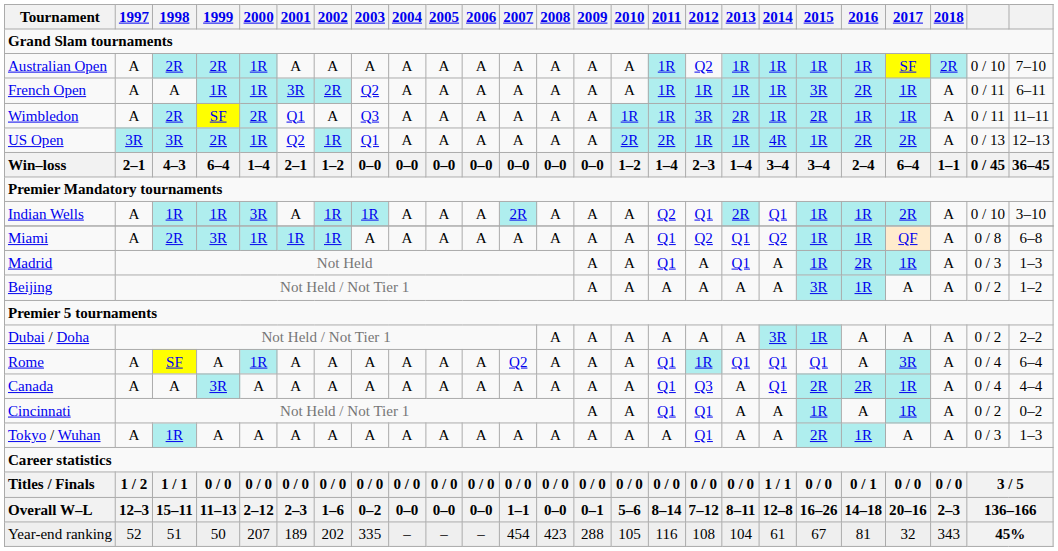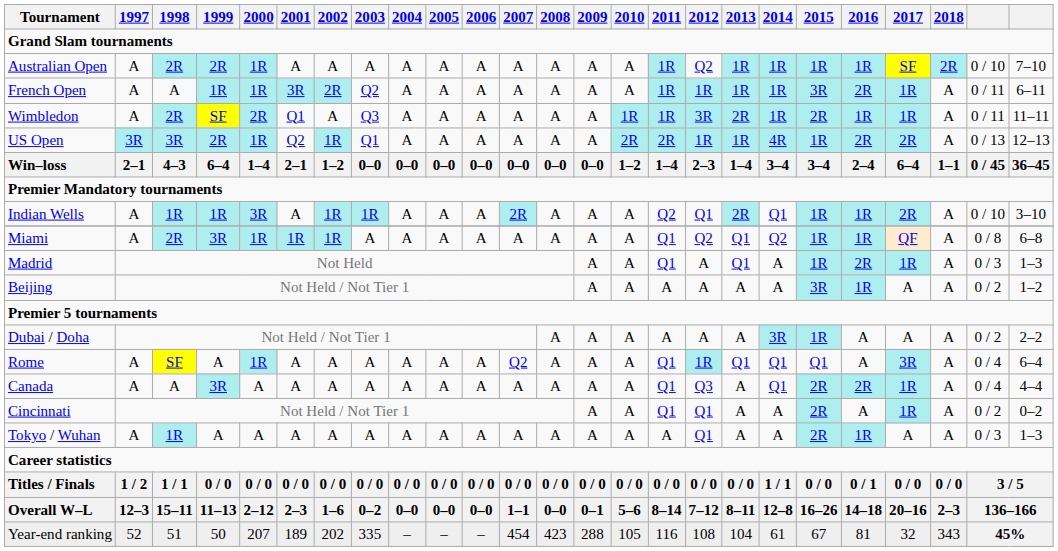 <table class="wikitable nowrap" style=text-align:center;font-size:96%>
 <tr>
 <th>Tournament</th>
 <th><a href='#'>1997</a></th>
 <th><a href='#'>1998</a></th>
 <th><a href='#'>1999</a></th>
 <th><a href='#'>2000</a></th>
 <th><a href='#'>2001</a></th>
 <th><a href='#'>2002</a></th>
 <th><a href='#'>2003</a></th>
 <th><a href='#'>2004</a></th>
 <th><a href='#'>2005</a></th>
 <th><a href='#'>2006</a></th>
 <th><a href='#'>2007</a></th>
 <th><a href='#'>2008</a></th>
 <th><a href='#'>2009</a></th>
 <th><a href='#'>2010</a></th>
 <th><a href='#'>2011</a></th>
 <th><a href='#'>2012</a></th>
 <th><a href='#'>2013</a></th>
 <th><a href='#'>2014</a></th>
 <th><a href='#'>2015</a></th>
 <th><a href='#'>2016</a></th>
 <th><a href='#'>2017</a></th>
 <th><a href='#'>2018</a></th>
 <th></th>
 <th></th>
 </tr>
 <tr>
 <td colspan=25 align=left><strong>Grand Slam tournaments</strong></td>
 </tr>
 <tr>
 <td align=left><a href='#'>Australian Open</a></td>
 <td>A</td>
 <td bgcolor="#afeeee"><a href='#'>2R</a></td>
 <td bgcolor="#afeeee"><a href='#'>2R</a></td>
 <td bgcolor="#afeeee"><a href='#'>1R</a></td>
 <td>A</td>
 <td>A</td>
 <td>A</td>
 <td>A</td>
 <td>A</td>
 <td>A</td>
 <td>A</td>
 <td>A</td>
 <td>A</td>
 <td>A</td>
 <td bgcolor="#afeeee"><a href='#'>1R</a></td>
 <td><a href='#'>Q2</a></td>
 <td bgcolor="#afeeee"><a href='#'>1R</a></td>
 <td bgcolor="#afeeee"><a href='#'>1R</a></td>
 <td bgcolor="#afeeee"><a href='#'>1R</a></td>
 <td bgcolor="#afeeee"><a href='#'>1R</a></td>
 <td bgcolor=yellow><a href='#'>SF</a></td>
 <td bgcolor="#afeeee"><a href='#'>2R</a></td>
 <td>0 / 10</td>
 <td>7–10</td>
 </tr>
 <tr>
 <td align=left><a href='#'>French Open</a></td>
 <td>A</td>
 <td>A</td>
 <td bgcolor="#afeeee"><a href='#'>1R</a></td>
 <td bgcolor="#afeeee"><a href='#'>1R</a></td>
 <td bgcolor="#afeeee"><a href='#'>3R</a></td>
 <td bgcolor="#afeeee"><a href='#'>2R</a></td>
 <td><a href='#'>Q2</a></td>
 <td>A</td>
 <td>A</td>
 <td>A</td>
 <td>A</td>
 <td>A</td>
 <td>A</td>
 <td>A</td>
 <td bgcolor="#afeeee"><a href='#'>1R</a></td>
 <td bgcolor="#afeeee"><a href='#'>1R</a></td>
 <td bgcolor="#afeeee"><a href='#'>1R</a></td>
 <td bgcolor="#afeeee"><a href='#'>1R</a></td>
 <td bgcolor="#afeeee"><a href='#'>3R</a></td>
 <td bgcolor="#afeeee"><a href='#'>2R</a></td>
 <td bgcolor="#afeeee"><a href='#'>1R</a></td>
 <td>A</td>
 <td>0 / 11</td>
 <td>6–11</td>
 </tr>
 <tr>
 <td align=left><a href='#'>Wimbledon</a></td>
 <td>A</td>
 <td bgcolor="#afeeee"><a href='#'>2R</a></td>
 <td bgcolor=yellow><a href='#'>SF</a></td>
 <td bgcolor="#afeeee"><a href='#'>2R</a></td>
 <td><a href='#'>Q1</a></td>
 <td>A</td>
 <td><a href='#'>Q3</a></td>
 <td>A</td>
 <td>A</td>
 <td>A</td>
 <td>A</td>
 <td>A</td>
 <td>A</td>
 <td bgcolor="#afeeee"><a href='#'>1R</a></td>
 <td bgcolor="#afeeee"><a href='#'>1R</a></td>
 <td bgcolor="#afeeee"><a href='#'>3R</a></td>
 <td bgcolor="#afeeee"><a href='#'>2R</a></td>
 <td bgcolor="#afeeee"><a href='#'>1R</a></td>
 <td bgcolor="#afeeee"><a href='#'>2R</a></td>
 <td bgcolor="#afeeee"><a href='#'>1R</a></td>
 <td bgcolor="#afeeee"><a href='#'>1R</a></td>
 <td>A</td>
 <td>0 / 11</td>
 <td>11–11</td>
 </tr>
 <tr>
 <td align=left><a href='#'>US Open</a></td>
 <td bgcolor="#afeeee"><a href='#'>3R</a></td>
 <td bgcolor="#afeeee"><a href='#'>3R</a></td>
 <td bgcolor="#afeeee"><a href='#'>2R</a></td>
 <td bgcolor="#afeeee"><a href='#'>1R</a></td>
 <td><a href='#'>Q2</a></td>
 <td bgcolor="#afeeee"><a href='#'>1R</a></td>
 <td><a href='#'>Q1</a></td>
 <td>A</td>
 <td>A</td>
 <td>A</td>
 <td>A</td>
 <td>A</td>
 <td>A</td>
 <td bgcolor="#afeeee"><a href='#'>2R</a></td>
 <td bgcolor="#afeeee"><a href='#'>2R</a></td>
 <td bgcolor="#afeeee"><a href='#'>1R</a></td>
 <td bgcolor="#afeeee"><a href='#'>1R</a></td>
 <td bgcolor="#afeeee"><a href='#'>4R</a></td>
 <td bgcolor="#afeeee"><a href='#'>1R</a></td>
 <td bgcolor="#afeeee"><a href='#'>2R</a></td>
 <td bgcolor="#afeeee"><a href='#'>2R</a></td>
 <td>A</td>
 <td>0 / 13</td>
 <td>12–13</td>
 </tr>
 <tr>
 <th style=text-align:left>Win–loss</th>
 <th>2–1</th>
 <th>4–3</th>
 <th>6–4</th>
 <th>1–4</th>
 <th>2–1</th>
 <th>1–2</th>
 <th>0–0</th>
 <th>0–0</th>
 <th>0–0</th>
 <th>0–0</th>
 <th>0–0</th>
 <th>0–0</th>
 <th>0–0</th>
 <th>1–2</th>
 <th>1–4</th>
 <th>2–3</th>
 <th>1–4</th>
 <th>3–4</th>
 <th>3–4</th>
 <th>2–4</th>
 <th>6–4</th>
 <th>1–1</th>
 <th>0 / 45</th>
 <th>36–45</th>
 </tr>
 <tr>
 <td colspan=25 align=left><strong>Premier Mandatory tournaments</strong></td>
 </tr>
 <tr>
 <td align=left><a href='#'>Indian Wells</a></td>
 <td>A</td>
 <td bgcolor=afeeee><a href='#'>1R</a></td>
 <td bgcolor=afeeee><a href='#'>1R</a></td>
 <td bgcolor=afeeee><a href='#'>3R</a></td>
 <td>A</td>
 <td bgcolor=afeeee><a href='#'>1R</a></td>
 <td bgcolor=afeeee><a href='#'>1R</a></td>
 <td>A</td>
 <td>A</td>
 <td>A</td>
 <td bgcolor=afeeee><a href='#'>2R</a></td>
 <td>A</td>
 <td>A</td>
 <td>A</td>
 <td><a href='#'>Q2</a></td>
 <td><a href='#'>Q1</a></td>
 <td bgcolor=afeeee><a href='#'>2R</a></td>
 <td><a href='#'>Q1</a></td>
 <td bgcolor=afeeee><a href='#'>1R</a></td>
 <td bgcolor=afeeee><a href='#'>1R</a></td>
 <td bgcolor=afeeee><a href='#'>2R</a></td>
 <td>A</td>
 <td>0 / 10</td>
 <td>3–10</td>
 </tr>
 <tr>
 </tr>
 <tr>
 <td align=left><a href='#'>Miami</a></td>
 <td>A</td>
 <td bgcolor=afeeee><a href='#'>2R</a></td>
 <td bgcolor=afeeee><a href='#'>3R</a></td>
 <td bgcolor=afeeee><a href='#'>1R</a></td>
 <td bgcolor=afeeee><a href='#'>1R</a></td>
 <td bgcolor=afeeee><a href='#'>1R</a></td>
 <td>A</td>
 <td>A</td>
 <td>A</td>
 <td>A</td>
 <td>A</td>
 <td>A</td>
 <td>A</td>
 <td>A</td>
 <td><a href='#'>Q1</a></td>
 <td><a href='#'>Q2</a></td>
 <td><a href='#'>Q1</a></td>
 <td><a href='#'>Q2</a></td>
 <td bgcolor=afeeee><a href='#'>1R</a></td>
 <td bgcolor=afeeee><a href='#'>1R</a></td>
 <td bgcolor=ffebcd><a href='#'>QF</a></td>
 <td>A</td>
 <td>0 / 8</td>
 <td>6–8</td>
 </tr>
 <tr>
 <td align=left><a href='#'>Madrid</a></td>
 <td colspan=12 style=color:#767676>Not Held</td>
 <td>A</td>
 <td>A</td>
 <td><a href='#'>Q1</a></td>
 <td>A</td>
 <td><a href='#'>Q1</a></td>
 <td>A</td>
 <td bgcolor=afeeee><a href='#'>1R</a></td>
 <td bgcolor=afeeee><a href='#'>2R</a></td>
 <td bgcolor=afeeee><a href='#'>1R</a></td>
 <td>A</td>
 <td>0 / 3</td>
 <td>1–3</td>
 </tr>
 <tr>
 <td align=left><a href='#'>Beijing</a></td>
 <td colspan=12 style=color:#767676>Not Held / Not Tier 1</td>
 <td>A</td>
 <td>A</td>
 <td>A</td>
 <td>A</td>
 <td>A</td>
 <td>A</td>
 <td bgcolor=afeeee><a href='#'>3R</a></td>
 <td bgcolor=afeeee><a href='#'>1R</a></td>
 <td>A</td>
 <td>A</td>
 <td>0 / 2</td>
 <td>1–2</td>
 </tr>
 <tr>
 <td colspan=25 align=left><strong>Premier 5 tournaments</strong></td>
 </tr>
 <tr>
 <td align=left><a href='#'>Dubai</a> / <a href='#'>Doha</a></td>
 <td colspan=11 style=color:#767676>Not Held / Not Tier 1</td>
 <td>A</td>
 <td>A</td>
 <td>A</td>
 <td>A</td>
 <td>A</td>
 <td>A</td>
 <td bgcolor=afeeee><a href='#'>3R</a></td>
 <td bgcolor=afeeee><a href='#'>1R</a></td>
 <td>A</td>
 <td>A</td>
 <td>A</td>
 <td>0 / 2</td>
 <td>2–2</td>
 </tr>
 <tr>
 <td align=left><a href='#'>Rome</a></td>
 <td>A</td>
 <td bgcolor=yellow><a href='#'>SF</a></td>
 <td>A</td>
 <td bgcolor=afeeee><a href='#'>1R</a></td>
 <td>A</td>
 <td>A</td>
 <td>A</td>
 <td>A</td>
 <td>A</td>
 <td>A</td>
 <td><a href='#'>Q2</a></td>
 <td>A</td>
 <td>A</td>
 <td>A</td>
 <td><a href='#'>Q1</a></td>
 <td bgcolor=afeeee><a href='#'>1R</a></td>
 <td><a href='#'>Q1</a></td>
 <td><a href='#'>Q1</a></td>
 <td><a href='#'>Q1</a></td>
 <td>A</td>
 <td bgcolor=afeeee><a href='#'>3R</a></td>
 <td>A</td>
 <td>0 / 4</td>
 <td>6–4</td>
 </tr>
 <tr>
 <td align=left><a href='#'>Canada</a></td>
 <td>A</td>
 <td>A</td>
 <td bgcolor=afeeee><a href='#'>3R</a></td>
 <td>A</td>
 <td>A</td>
 <td>A</td>
 <td>A</td>
 <td>A</td>
 <td>A</td>
 <td>A</td>
 <td>A</td>
 <td>A</td>
 <td>A</td>
 <td>A</td>
 <td><a href='#'>Q1</a></td>
 <td><a href='#'>Q3</a></td>
 <td>A</td>
 <td><a href='#'>Q1</a></td>
 <td bgcolor=afeeee><a href='#'>2R</a></td>
 <td bgcolor=afeeee><a href='#'>2R</a></td>
 <td bgcolor=afeeee><a href='#'>1R</a></td>
 <td>A</td>
 <td>0 / 4</td>
 <td>4–4</td>
 </tr>
 <tr>
 <td align=left><a href='#'>Cincinnati</a></td>
 <td colspan=12 style=color:#767676>Not Held / Not Tier 1</td>
 <td>A</td>
 <td>A</td>
 <td><a href='#'>Q1</a></td>
 <td><a href='#'>Q1</a></td>
 <td>A</td>
 <td>A</td>
-<td bgcolor=afeeee><a href='#'>1R</a></td>
+<td bgcolor=afeeee><a href='#'>2R</a></td>
 <td>A</td>
 <td bgcolor=afeeee><a href='#'>1R</a></td>
 <td>A</td>
 <td>0 / 2</td>
 <td>0–2</td>
 </tr>
 <tr>
 <td align=left><a href='#'>Tokyo</a> / <a href='#'>Wuhan</a></td>
 <td>A</td>
 <td bgcolor=afeeee><a href='#'>1R</a></td>
 <td>A</td>
 <td>A</td>
 <td>A</td>
 <td>A</td>
 <td>A</td>
 <td>A</td>
 <td>A</td>
 <td>A</td>
 <td>A</td>
 <td>A</td>
 <td>A</td>
 <td>A</td>
 <td>A</td>
 <td><a href='#'>Q1</a></td>
 <td>A</td>
 <td>A</td>
 <td bgcolor=afeeee><a href='#'>2R</a></td>
 <td bgcolor=afeeee><a href='#'>1R</a></td>
 <td>A</td>
 <td>A</td>
 <td>0 / 3</td>
 <td>1–3</td>
 </tr>
 <tr>
 <td colspan="25" align="left"><strong>Career statistics</strong></td>
 </tr>
 <tr>
 <th style=text-align:left>Titles / Finals</th>
 <th>1 / 2</th>
 <th>1 / 1</th>
 <th>0 / 0</th>
 <th>0 / 0</th>
 <th>0 / 0</th>
 <th>0 / 0</th>
 <th>0 / 0</th>
 <th>0 / 0</th>
 <th>0 / 0</th>
 <th>0 / 0</th>
 <th>0 / 0</th>
 <th>0 / 0</th>
 <th>0 / 0</th>
 <th>0 / 0</th>
 <th>0 / 0</th>
 <th>0 / 0</th>
 <th>0 / 0</th>
 <th>1 / 1</th>
 <th>0 / 0</th>
 <th>0 / 1</th>
 <th>0 / 0</th>
 <th>0 / 0</th>
 <th colspan=2>3 / 5</th>
 </tr>
 <tr>
 <th style=text-align:left>Overall W–L</th>
 <th>12–3</th>
 <th>15–11</th>
 <th>11–13</th>
 <th>2–12</th>
 <th>2–3</th>
 <th>1–6</th>
 <th>0–2</th>
 <th>0–0</th>
 <th>0–0</th>
 <th>0–0</th>
 <th>1–1</th>
 <th>0–0</th>
 <th>0–1</th>
 <th>5–6</th>
 <th>8–14</th>
 <th>7–12</th>
 <th>8–11</th>
 <th>12–8</th>
 <th>16–26</th>
 <th>14–18</th>
 <th>20–16</th>
 <th>2–3</th>
 <th colspan=2>136–166</th>
 </tr>
 <tr bgcolor="#efefef">
 <td style=text-align:left>Year-end ranking</td>
 <td>52</td>
 <td>51</td>
 <td>50</td>
 <td>207</td>
 <td>189</td>
 <td>202</td>
 <td>335</td>
 <td>–</td>
 <td>–</td>
 <td>–</td>
 <td>454</td>
 <td>423</td>
 <td>288</td>
 <td>105</td>
 <td>116</td>
 <td>108</td>
 <td>104</td>
 <td>61</td>
 <td>67</td>
 <td>81</td>
 <td>32</td>
 <td>343</td>
 <th colspan=2>45%</th>
 </tr>
 </table>
